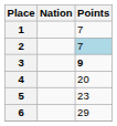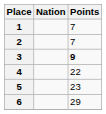 <table class="wikitable" style="font-size: 85%">
 <tr>
 <th>Place</th>
 <th>Nation</th>
 <th>Points</th>
 </tr>
 <tr>
 <th>1</th>
 <td></td>
 <td>7</td>
 </tr>
 <tr>
 <th>2</th>
 <td></td>
-<td style="background: lightblue;">7</td>
+<td>7</td>
 </tr>
 <tr>
 <th>3</th>
 <td></td>
 <td><strong>9</strong></td>
 </tr>
 <tr>
 <th>4</th>
 <td></td>
-<td>20</td>
+<td>22</td>
 </tr>
 <tr>
 <th>5</th>
 <td></td>
 <td>23</td>
 </tr>
 <tr>
 <th>6</th>
 <td></td>
 <td>29</td>
 </tr>
 <tr>
 </tr>
 </table>
